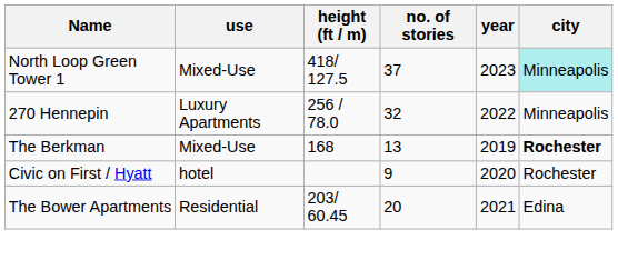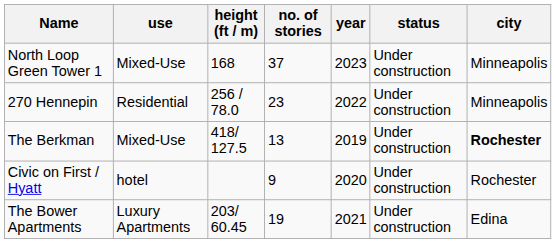 <table class="wikitable">
 <tr>
 <th>Name</th>
 <th>use</th>
 <th>height<br>(ft / m)</th>
 <th>no. of stories</th>
 <th>year</th>
+<th>status</th>
 <th>city</th>
 </tr>
 <tr>
 <td>North Loop Green Tower 1</td>
 <td>Mixed-Use</td>
-<td>418/ 127.5</td>
+<td>168</td>
 <td>37</td>
 <td>2023</td>
-<td style="background: paleturquoise;">Minneapolis</td>
+<td>Under construction</td>
+<td>Minneapolis</td>
 </tr>
 <tr>
 <td>270 Hennepin</td>
-<td>Luxury Apartments</td>
+<td>Residential</td>
 <td>256 / 78.0</td>
-<td>32</td>
+<td>23</td>
 <td>2022</td>
+<td>Under construction</td>
 <td>Minneapolis</td>
 </tr>
 <tr>
 <td>The Berkman</td>
 <td>Mixed-Use</td>
-<td>168</td>
+<td>418/ 127.5</td>
 <td>13</td>
 <td>2019</td>
+<td>Under construction</td>
 <td><strong>Rochester</strong></td>
 </tr>
 <tr>
 <td>Civic on First / <a href='#'>Hyatt</a></td>
 <td>hotel</td>
 <td></td>
 <td>9</td>
 <td>2020</td>
+<td>Under construction</td>
 <td>Rochester</td>
 </tr>
 <tr>
 <td>The Bower Apartments</td>
-<td>Residential</td>
+<td>Luxury Apartments</td>
 <td>203/ 60.45</td>
-<td>20</td>
+<td>19</td>
 <td>2021</td>
+<td>Under construction</td>
 <td>Edina</td>
 </tr>
 </table>
